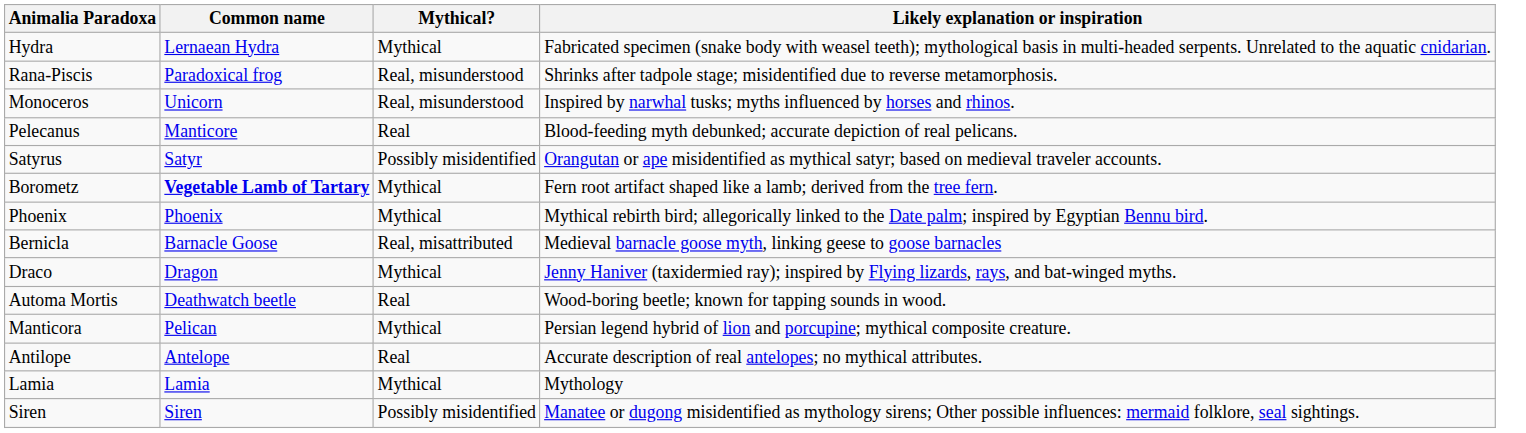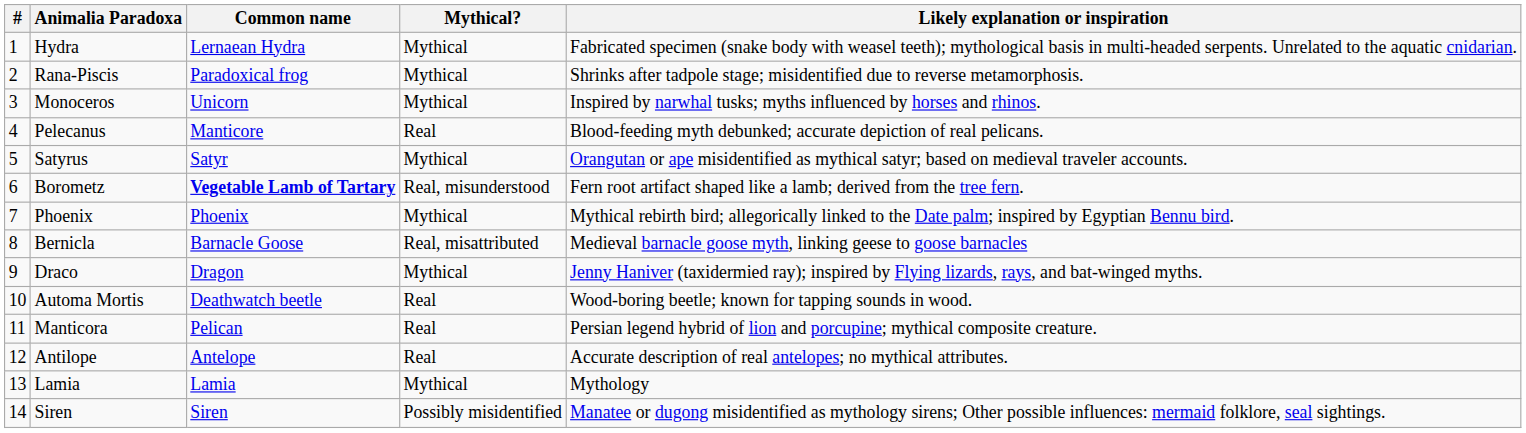 <table class="wikitable sortable">
 <tr>
+<th>#</th>
 <th>Animalia Paradoxa</th>
 <th>Common name</th>
 <th>Mythical?</th>
 <th>Likely explanation or inspiration</th>
 </tr>
 <tr>
+<td>1</td>
 <td>Hydra</td>
 <td><a href='#'>Lernaean Hydra</a></td>
 <td><span>Mythical</span></td>
 <td>Fabricated specimen (snake body with weasel teeth); mythological basis in multi-headed serpents. Unrelated to the aquatic <a href='#'>cnidarian</a>.</td>
 </tr>
 <tr>
+<td>2</td>
 <td>Rana-Piscis</td>
 <td><a href='#'>Paradoxical frog</a></td>
-<td><span>Real, misunderstood</span></td>
+<td><span>Mythical</span></td>
 <td>Shrinks after tadpole stage; misidentified due to reverse metamorphosis.</td>
 </tr>
 <tr>
+<td>3</td>
 <td>Monoceros</td>
 <td><a href='#'>Unicorn</a></td>
-<td><span>Real, misunderstood</span></td>
+<td><span>Mythical</span></td>
 <td>Inspired by <a href='#'>narwhal</a> tusks; myths influenced by <a href='#'>horses</a> and <a href='#'>rhinos</a>.</td>
 </tr>
 <tr>
+<td>4</td>
 <td>Pelecanus</td>
 <td><a href='#'>Manticore</a></td>
 <td><span>Real</span></td>
 <td>Blood-feeding myth debunked; accurate depiction of real pelicans.</td>
 </tr>
 <tr>
+<td>5</td>
 <td>Satyrus</td>
 <td><a href='#'>Satyr</a></td>
-<td><span>Possibly misidentified</span></td>
+<td><span>Mythical</span></td>
 <td><a href='#'>Orangutan</a> or <a href='#'>ape</a> misidentified as mythical satyr; based on medieval traveler accounts.</td>
 </tr>
 <tr>
+<td>6</td>
 <td>Borometz</td>
 <td><strong><a href='#'>Vegetable Lamb of Tartary</a></strong></td>
-<td><span>Mythical</span></td>
+<td><span>Real, misunderstood</span></td>
 <td>Fern root artifact shaped like a lamb; derived from the <a href='#'>tree fern</a>.</td>
 </tr>
 <tr>
+<td>7</td>
 <td>Phoenix</td>
 <td><a href='#'>Phoenix</a></td>
 <td><span>Mythical</span></td>
 <td>Mythical rebirth bird; allegorically linked to the <a href='#'>Date palm</a>; inspired by Egyptian <a href='#'>Bennu bird</a>.</td>
 </tr>
 <tr>
+<td>8</td>
 <td>Bernicla</td>
 <td><a href='#'>Barnacle Goose</a></td>
 <td><span>Real, misattributed</span></td>
 <td>Medieval <a href='#'>barnacle goose myth</a>, linking geese to <a href='#'>goose barnacles</a></td>
 </tr>
 <tr>
+<td>9</td>
 <td>Draco</td>
 <td><a href='#'>Dragon</a></td>
 <td><span>Mythical</span></td>
 <td><a href='#'>Jenny Haniver</a> (taxidermied ray); inspired by <a href='#'>Flying lizards</a>, <a href='#'>rays</a>, and bat-winged myths.</td>
 </tr>
 <tr>
+<td>10</td>
 <td>Automa Mortis</td>
 <td><a href='#'>Deathwatch beetle</a></td>
 <td><span>Real</span></td>
 <td>Wood-boring beetle; known for tapping sounds in wood.</td>
 </tr>
 <tr>
+<td>11</td>
 <td>Manticora</td>
 <td><a href='#'>Pelican</a></td>
-<td><span>Mythical</span></td>
+<td><span>Real</span></td>
 <td>Persian legend hybrid of <a href='#'>lion</a> and <a href='#'>porcupine</a>; mythical composite creature.</td>
 </tr>
 <tr>
+<td>12</td>
 <td>Antilope</td>
 <td><a href='#'>Antelope</a></td>
 <td><span>Real</span></td>
 <td>Accurate description of real <a href='#'>antelopes</a>; no mythical attributes.</td>
 </tr>
 <tr>
+<td>13</td>
 <td>Lamia</td>
 <td><a href='#'>Lamia</a></td>
 <td><span>Mythical</span></td>
 <td>Mythology</td>
 </tr>
 <tr>
+<td>14</td>
 <td>Siren</td>
 <td><a href='#'>Siren</a></td>
 <td><span>Possibly misidentified</span></td>
 <td><a href='#'>Manatee</a> or <a href='#'>dugong</a> misidentified as mythology sirens; Other possible influences: <a href='#'>mermaid</a> folklore, <a href='#'>seal</a> sightings.</td>
 </tr>
 </table>
